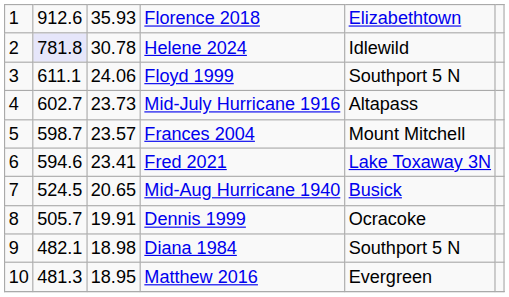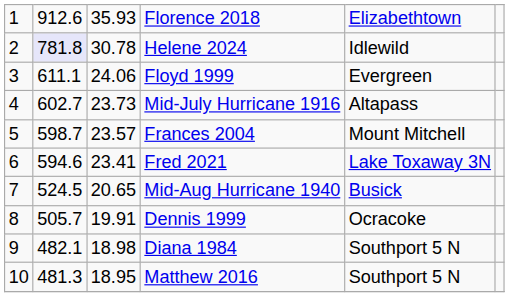 <table class="wikitable">
 <tr>
 <td>1</td>
 <td>912.6</td>
 <td>35.93</td>
 <td><a href='#'>Florence 2018</a></td>
 <td><a href='#'>Elizabethtown</a></td>
 <td></td>
 </tr>
 <tr>
 <td>2</td>
 <td style="background: lavender;">781.8</td>
 <td>30.78</td>
 <td><a href='#'>Helene 2024</a></td>
 <td>Idlewild</td>
 <td></td>
 </tr>
 <tr>
 <td>3</td>
 <td>611.1</td>
 <td>24.06</td>
 <td><a href='#'>Floyd 1999</a></td>
-<td>Southport 5 N</td>
+<td>Evergreen</td>
 <td></td>
 </tr>
 <tr>
 <td>4</td>
 <td>602.7</td>
 <td>23.73</td>
 <td><a href='#'>Mid-July Hurricane 1916</a></td>
 <td>Altapass</td>
 <td></td>
 </tr>
 <tr>
 <td>5</td>
 <td>598.7</td>
 <td>23.57</td>
 <td><a href='#'>Frances 2004</a></td>
 <td>Mount Mitchell</td>
 <td></td>
 </tr>
 <tr>
 <td>6</td>
 <td>594.6</td>
 <td>23.41</td>
 <td><a href='#'>Fred 2021</a></td>
 <td><a href='#'>Lake Toxaway 3N</a></td>
 <td></td>
 </tr>
 <tr>
 <td>7</td>
 <td>524.5</td>
 <td>20.65</td>
 <td><a href='#'>Mid-Aug Hurricane 1940</a></td>
 <td><a href='#'>Busick</a></td>
 <td></td>
 </tr>
 <tr>
 <td>8</td>
 <td>505.7</td>
 <td>19.91</td>
 <td><a href='#'>Dennis 1999</a></td>
 <td>Ocracoke</td>
 <td></td>
 </tr>
 <tr>
 <td>9</td>
 <td>482.1</td>
 <td>18.98</td>
 <td><a href='#'>Diana 1984</a></td>
 <td>Southport 5 N</td>
 <td></td>
 </tr>
 <tr>
 <td>10</td>
 <td>481.3</td>
 <td>18.95</td>
 <td><a href='#'>Matthew 2016</a></td>
-<td>Evergreen</td>
+<td>Southport 5 N</td>
 <td></td>
 </tr>
 <tr>
 </tr>
 </table>
